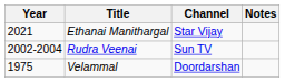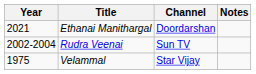 <table class="wikitable">
 <tr>
 <th>Year</th>
 <th>Title</th>
 <th>Channel</th>
 <th>Notes</th>
 </tr>
 <tr>
 <td>2021</td>
 <td><em>Ethanai Manithargal</em></td>
-<td><a href='#'>Star Vijay</a></td>
+<td><a href='#'>Doordarshan</a></td>
 <td></td>
 </tr>
 <tr>
 <td>2002-2004</td>
 <td><em><a href='#'>Rudra Veenai</a></em></td>
 <td><a href='#'>Sun TV</a></td>
 <td></td>
 </tr>
 <tr>
 <td>1975</td>
 <td><em>Velammal</em></td>
-<td><a href='#'>Doordarshan</a></td>
+<td><a href='#'>Star Vijay</a></td>
 <td></td>
 </tr>
 </table>
